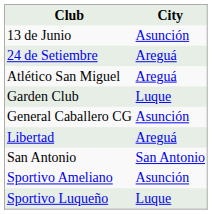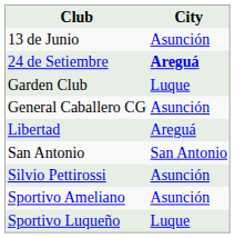 <table cellpadding="2" cellspacing="0" style="background: #E6EEE6; border: 1px #aaa solid; border-collapse: collapse; font-size: 90%;">
 <tr>
 <th><strong>Club</strong></th>
 <th>City</th>
 </tr>
 <tr align="left" bgcolor="#f9f9f9">
 <td>13 de Junio</td>
 <td><a href='#'>Asunción</a></td>
 </tr>
 <tr align="left">
 <td><a href='#'>24 de Setiembre</a></td>
-<td><a href='#'>Areguá</a></td>
-</tr>
-<tr align="left" bgcolor="#f9f9f9">
-<td>Atlético San Miguel</td>
-<td><a href='#'>Areguá</a></td>
+<td><strong><a href='#'>Areguá</a></strong></td>
 </tr>
 <tr align="left">
 <td>Garden Club</td>
 <td><a href='#'>Luque</a></td>
 </tr>
 <tr align="left" bgcolor="#f9f9f9">
 <td>General Caballero CG</td>
 <td><a href='#'>Asunción</a></td>
 </tr>
 <tr align="left">
 <td><a href='#'>Libertad</a></td>
 <td><a href='#'>Areguá</a></td>
 </tr>
 <tr align="left" bgcolor="#f9f9f9">
 <td>San Antonio</td>
 <td><a href='#'>San Antonio</a></td>
 </tr>
+<tr align="left">
+<td><a href='#'>Silvio Pettirossi</a></td>
+<td><a href='#'>Asunción</a></td>
+</tr>
 <tr align="left" bgcolor="#f9f9f9">
 <td><a href='#'>Sportivo Ameliano</a></td>
 <td><a href='#'>Asunción</a></td>
 </tr>
 <tr align="left">
 <td><a href='#'>Sportivo Luqueño</a></td>
 <td><a href='#'>Luque</a></td>
 </tr>
 </table>
